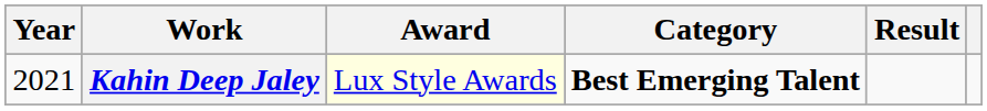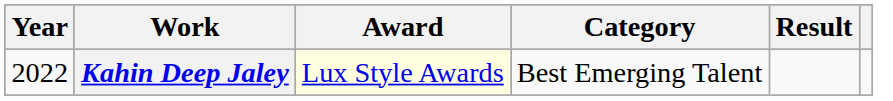 <table class="wikitable sortable plainrowheaders">
 <tr>
 <th scope="col">Year</th>
 <th scope="col">Work</th>
 <th scope="col">Award</th>
 <th scope="col">Category</th>
 <th scope="col">Result</th>
 <th scope="col" class="unsortable"></th>
 </tr>
 <tr>
-<td>2021</td>
+<td>2022</td>
 <th scope="row"><em><a href='#'>Kahin Deep Jaley</a></em></th>
 <td style="background: lightyellow;"><a href='#'>Lux Style Awards</a></td>
-<td><strong>Best Emerging Talent</strong></td>
+<td>Best Emerging Talent</td>
 <td></td>
 <td></td>
 </tr>
 </table>
